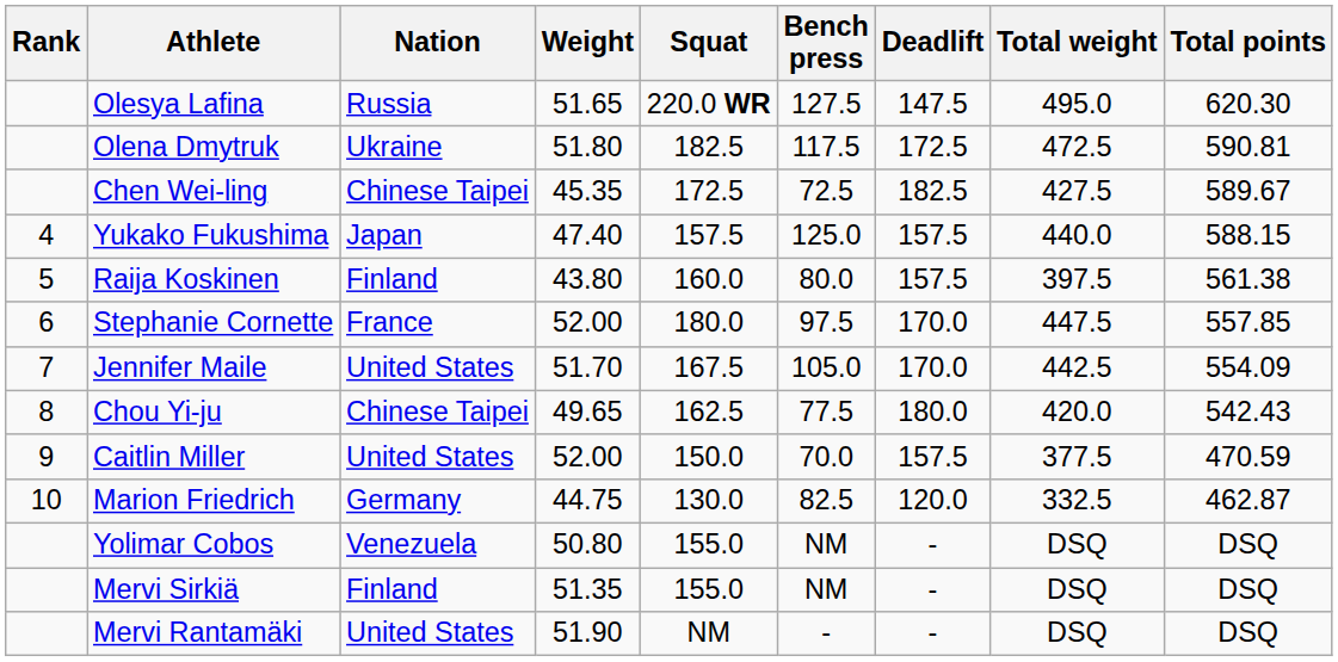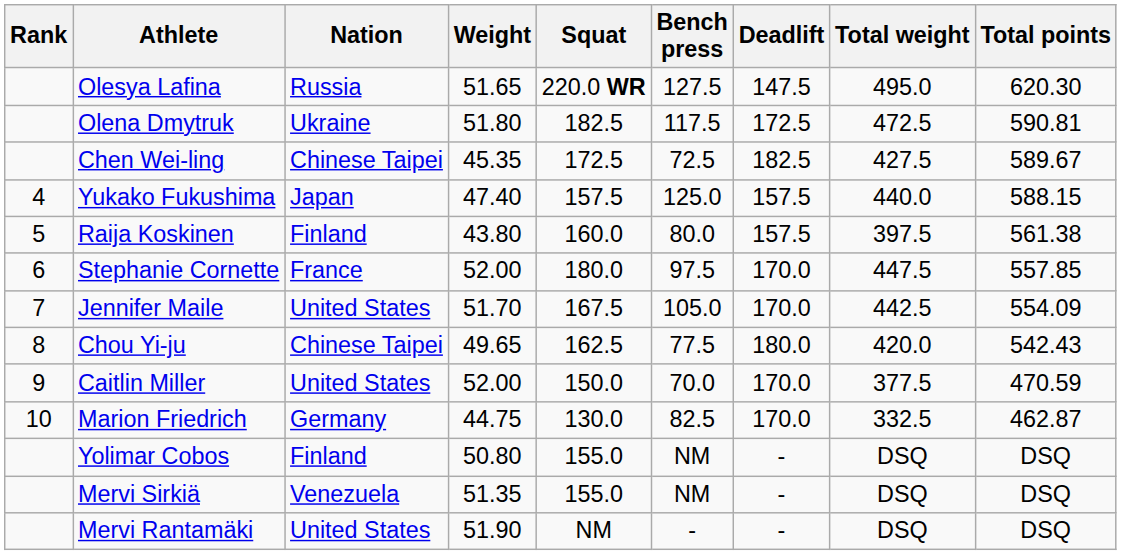 <table class="wikitable sortable" style="text-align:center">
 <tr>
 <th>Rank</th>
 <th>Athlete</th>
 <th>Nation</th>
 <th>Weight</th>
 <th>Squat</th>
 <th>Bench<br>press</th>
 <th>Deadlift</th>
 <th>Total weight</th>
 <th>Total points</th>
 </tr>
 <tr>
 <td></td>
 <td align=left><a href='#'>Olesya Lafina</a></td>
 <td align=left> <a href='#'>Russia</a></td>
 <td>51.65</td>
 <td>220.0 <strong>WR</strong></td>
 <td>127.5</td>
 <td>147.5</td>
 <td>495.0</td>
 <td>620.30</td>
 </tr>
 <tr>
 <td></td>
 <td align=left><a href='#'>Olena Dmytruk</a></td>
 <td align=left> <a href='#'>Ukraine</a></td>
 <td>51.80</td>
 <td>182.5</td>
 <td>117.5</td>
 <td>172.5</td>
 <td>472.5</td>
 <td>590.81</td>
 </tr>
 <tr>
 <td></td>
 <td align=left><a href='#'>Chen Wei-ling</a></td>
 <td align=left> <a href='#'>Chinese Taipei</a></td>
 <td>45.35</td>
 <td>172.5</td>
 <td>72.5</td>
 <td>182.5</td>
 <td>427.5</td>
 <td>589.67</td>
 </tr>
 <tr>
 <td>4</td>
 <td align=left><a href='#'>Yukako Fukushima</a></td>
 <td align=left> <a href='#'>Japan</a></td>
 <td>47.40</td>
 <td>157.5</td>
 <td>125.0</td>
 <td>157.5</td>
 <td>440.0</td>
 <td>588.15</td>
 </tr>
 <tr>
 <td>5</td>
 <td align=left><a href='#'>Raija Koskinen</a></td>
 <td align=left> <a href='#'>Finland</a></td>
 <td>43.80</td>
 <td>160.0</td>
 <td>80.0</td>
 <td>157.5</td>
 <td>397.5</td>
 <td>561.38</td>
 </tr>
 <tr>
 <td>6</td>
 <td align=left><a href='#'>Stephanie Cornette</a></td>
 <td align=left> <a href='#'>France</a></td>
 <td>52.00</td>
 <td>180.0</td>
 <td>97.5</td>
 <td>170.0</td>
 <td>447.5</td>
 <td>557.85</td>
 </tr>
 <tr>
 <td>7</td>
 <td align=left><a href='#'>Jennifer Maile</a></td>
 <td align=left> <a href='#'>United States</a></td>
 <td>51.70</td>
 <td>167.5</td>
 <td>105.0</td>
 <td>170.0</td>
 <td>442.5</td>
 <td>554.09</td>
 </tr>
 <tr>
 <td>8</td>
 <td align=left><a href='#'>Chou Yi-ju</a></td>
 <td align=left> <a href='#'>Chinese Taipei</a></td>
 <td>49.65</td>
 <td>162.5</td>
 <td>77.5</td>
 <td>180.0</td>
 <td>420.0</td>
 <td>542.43</td>
 </tr>
 <tr>
 <td>9</td>
 <td align=left><a href='#'>Caitlin Miller</a></td>
 <td align=left> <a href='#'>United States</a></td>
 <td>52.00</td>
 <td>150.0</td>
 <td>70.0</td>
-<td>157.5</td>
+<td>170.0</td>
 <td>377.5</td>
 <td>470.59</td>
 </tr>
 <tr>
 <td>10</td>
 <td align=left><a href='#'>Marion Friedrich</a></td>
 <td align=left> <a href='#'>Germany</a></td>
 <td>44.75</td>
 <td>130.0</td>
 <td>82.5</td>
-<td>120.0</td>
+<td>170.0</td>
 <td>332.5</td>
 <td>462.87</td>
 </tr>
 <tr>
 <td></td>
 <td align=left><a href='#'>Yolimar Cobos</a></td>
-<td align=left> <a href='#'>Venezuela</a></td>
+<td align=left> <a href='#'>Finland</a></td>
 <td>50.80</td>
 <td>155.0</td>
 <td>NM</td>
 <td>-</td>
 <td>DSQ</td>
 <td>DSQ</td>
 </tr>
 <tr>
 <td></td>
 <td align=left><a href='#'>Mervi Sirkiä</a></td>
-<td align=left> <a href='#'>Finland</a></td>
+<td align=left> <a href='#'>Venezuela</a></td>
 <td>51.35</td>
 <td>155.0</td>
 <td>NM</td>
 <td>-</td>
 <td>DSQ</td>
 <td>DSQ</td>
 </tr>
 <tr>
 <td></td>
 <td align=left><a href='#'>Mervi Rantamäki</a></td>
 <td align=left> <a href='#'>United States</a></td>
 <td>51.90</td>
 <td>NM</td>
 <td>-</td>
 <td>-</td>
 <td>DSQ</td>
 <td>DSQ</td>
 </tr>
 </table>
